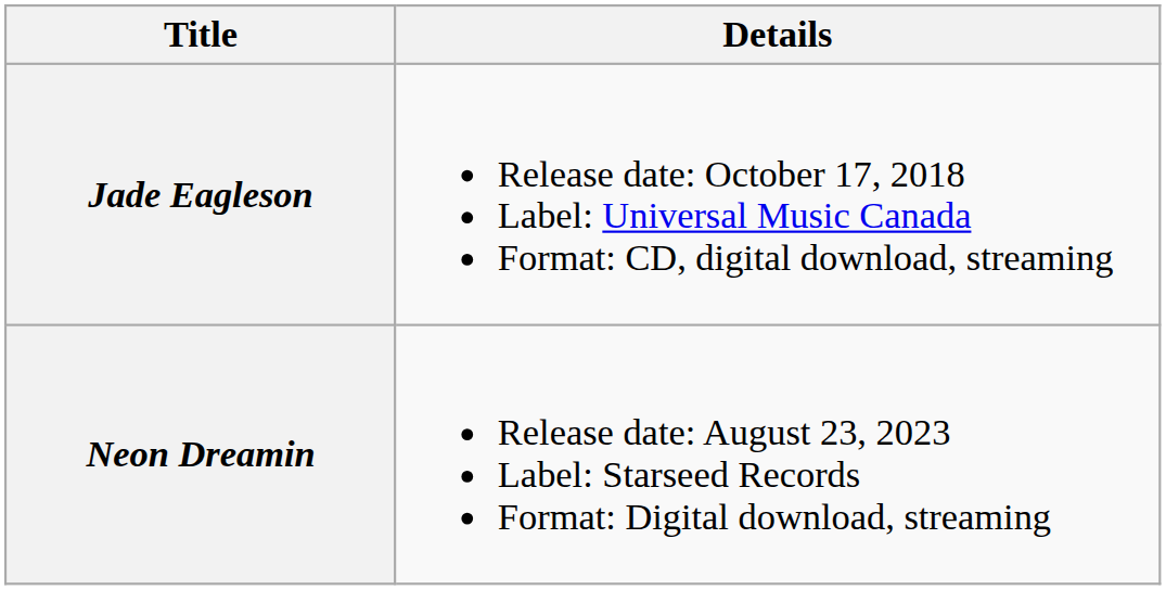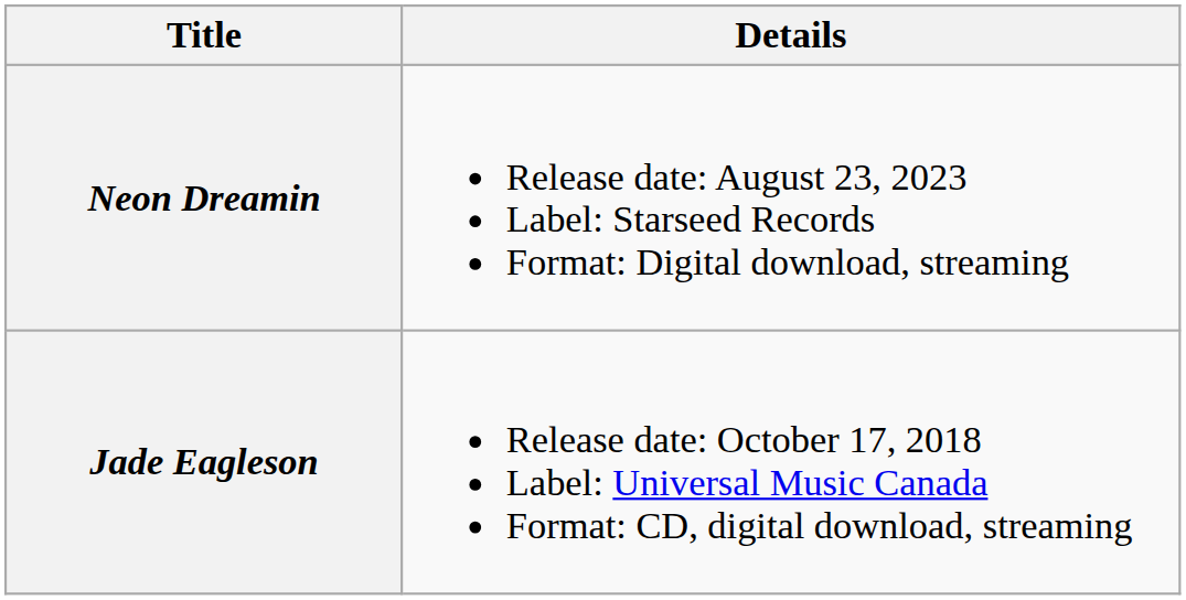 <table class="wikitable plainrowheaders">
 <tr>
 <th style="width:10em;">Title</th>
 <th style="width:20em;">Details</th>
 </tr>
 <tr>
+<th scope="row"><em>Neon Dreamin<strong></th>
+<td><br><ul><li>Release date: August 23, 2023</li><li>Label: Starseed Records</li><li>Format: Digital download, streaming</li></ul></td>
+</tr>
+<tr>
 <th scope="row"><em>Jade Eagleson</em></th>
 <td><br><ul><li>Release date: October 17, 2018</li><li>Label: <a href='#'>Universal Music Canada</a></li><li>Format: CD, digital download, streaming</li></ul></td>
 </tr>
-<tr>
-<th scope="row"><em>Neon Dreamin<strong></th>
-<td><br><ul><li>Release date: August 23, 2023</li><li>Label: Starseed Records</li><li>Format: Digital download, streaming</li></ul></td>
-</tr>
 </table>
